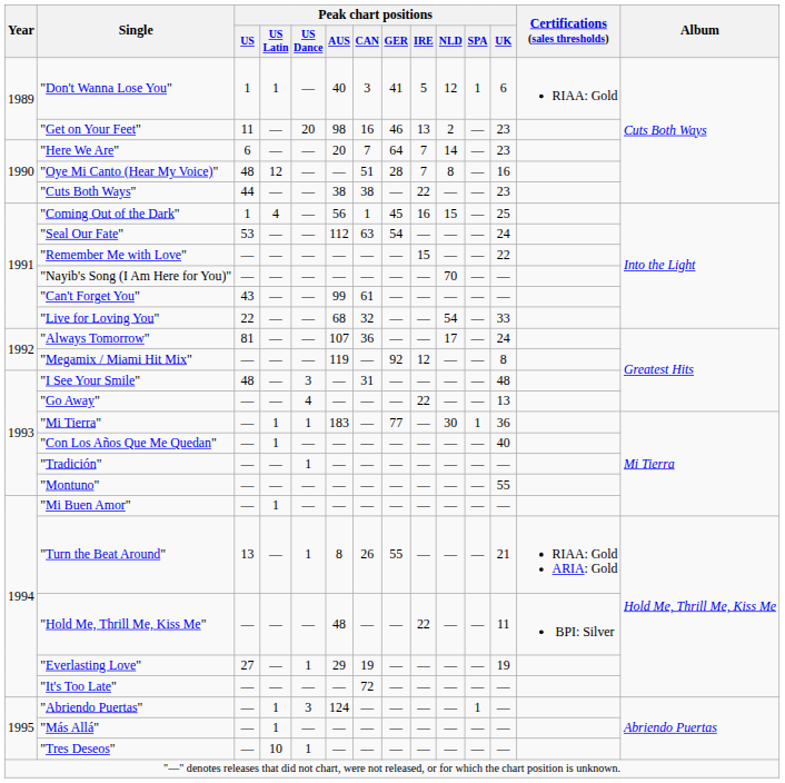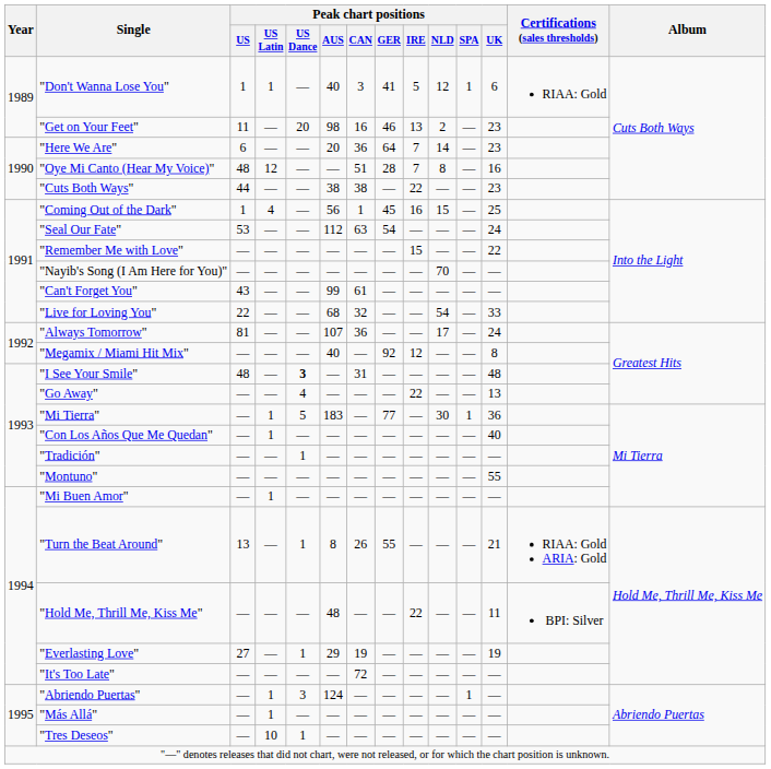 <table class="wikitable">
 <tr>
 <th scope="col" rowspan="2">Year</th>
 <th scope="col" rowspan="2">Single</th>
 <th scope="col" colspan="10">Peak chart positions</th>
 <th scope="col" rowspan="2"><a href='#'>Certifications</a><br><small>(<a href='#'>sales thresholds</a>)</small></th>
 <th scope="col" rowspan="2">Album</th>
 </tr>
 <tr style="font-size:smaller;">
 <th width="25"><a href='#'>US</a><br></th>
 <th width="25"><a href='#'>US<br>Latin</a><br></th>
 <th width="25"><a href='#'>US<br>Dance</a><br></th>
 <th width="25"><a href='#'>AUS</a><br></th>
 <th width="25"><a href='#'>CAN</a><br></th>
 <th width="25"><a href='#'>GER</a><br></th>
 <th width="25"><a href='#'>IRE</a><br></th>
 <th width="25"><a href='#'>NLD</a><br></th>
 <th width="25"><a href='#'>SPA</a><br></th>
 <th width="25"><a href='#'>UK</a><br></th>
 </tr>
 <tr style="text-align:center;">
 <td style="text-align:left;" rowspan="2">1989</td>
 <td align="left">"<a href='#'>Don't Wanna Lose You</a>"</td>
 <td>1</td>
 <td>1</td>
 <td>—</td>
 <td>40</td>
 <td>3</td>
 <td>41</td>
 <td>5</td>
 <td>12</td>
 <td>1</td>
 <td>6</td>
 <td><br><ul><li>RIAA: Gold</li></ul></td>
 <td style="text-align:left;" rowspan="5"><em><a href='#'>Cuts Both Ways</a></em></td>
 </tr>
 <tr style="text-align:center;">
 <td align="left">"<a href='#'>Get on Your Feet</a>"</td>
 <td>11</td>
 <td>—</td>
 <td>20</td>
 <td>98</td>
 <td>16</td>
 <td>46</td>
 <td>13</td>
 <td>2</td>
 <td>—</td>
 <td>23</td>
 <td></td>
 </tr>
 <tr style="text-align:center;">
 <td style="text-align:left;" rowspan="3">1990</td>
 <td align="left">"<a href='#'>Here We Are</a>"</td>
 <td>6</td>
 <td>—</td>
 <td>—</td>
 <td>20</td>
-<td>7</td>
+<td>36</td>
 <td>64</td>
 <td>7</td>
 <td>14</td>
 <td>—</td>
 <td>23</td>
 <td></td>
 </tr>
 <tr style="text-align:center;">
 <td align="left">"<a href='#'>Oye Mi Canto (Hear My Voice)</a>"</td>
 <td>48</td>
 <td>12</td>
 <td>—</td>
 <td>—</td>
 <td>51</td>
 <td>28</td>
 <td>7</td>
 <td>8</td>
 <td>—</td>
 <td>16</td>
 <td></td>
 </tr>
 <tr style="text-align:center;">
 <td align="left">"<a href='#'>Cuts Both Ways</a>"</td>
 <td>44</td>
 <td>—</td>
 <td>—</td>
 <td>38</td>
 <td>38</td>
 <td>—</td>
 <td>22</td>
 <td>—</td>
 <td>—</td>
 <td>23</td>
 <td></td>
 </tr>
 <tr style="text-align:center;">
 <td style="text-align:left;" rowspan="6">1991</td>
 <td align="left">"<a href='#'>Coming Out of the Dark</a>"</td>
 <td>1</td>
 <td>4</td>
 <td>—</td>
 <td>56</td>
 <td>1</td>
 <td>45</td>
 <td>16</td>
 <td>15</td>
 <td>—</td>
 <td>25</td>
 <td></td>
 <td style="text-align:left;" rowspan="6"><em><a href='#'>Into the Light</a></em></td>
 </tr>
 <tr style="text-align:center;">
 <td align="left">"<a href='#'>Seal Our Fate</a>"</td>
 <td>53</td>
 <td>—</td>
 <td>—</td>
 <td>112</td>
 <td>63</td>
 <td>54</td>
 <td>—</td>
 <td>—</td>
 <td>—</td>
 <td>24</td>
 <td></td>
 </tr>
 <tr style="text-align:center;">
 <td align="left">"<a href='#'>Remember Me with Love</a>"</td>
 <td>—</td>
 <td>—</td>
 <td>—</td>
 <td>—</td>
 <td>—</td>
 <td>—</td>
 <td>15</td>
 <td>—</td>
 <td>—</td>
 <td>22</td>
 <td></td>
 </tr>
 <tr style="text-align:center;">
 <td align="left">"Nayib's Song (I Am Here for You)"</td>
 <td>—</td>
 <td>—</td>
 <td>—</td>
 <td>—</td>
 <td>—</td>
 <td>—</td>
 <td>—</td>
 <td>70</td>
 <td>—</td>
 <td>—</td>
 <td></td>
 </tr>
 <tr style="text-align:center;">
 <td align="left">"<a href='#'>Can't Forget You</a>"</td>
 <td>43</td>
 <td>—</td>
 <td>—</td>
 <td>99</td>
 <td>61</td>
 <td>—</td>
 <td>—</td>
 <td>—</td>
 <td>—</td>
 <td>—</td>
 <td></td>
 </tr>
 <tr style="text-align:center;">
 <td align="left">"<a href='#'>Live for Loving You</a>"</td>
 <td>22</td>
 <td>—</td>
 <td>—</td>
 <td>68</td>
 <td>32</td>
 <td>—</td>
 <td>—</td>
 <td>54</td>
 <td>—</td>
 <td>33</td>
 <td></td>
 </tr>
 <tr style="text-align:center;">
 <td style="text-align:left;" rowspan="2">1992</td>
 <td align="left">"<a href='#'>Always Tomorrow</a>"</td>
 <td>81</td>
 <td>—</td>
 <td>—</td>
 <td>107</td>
 <td>36</td>
 <td>—</td>
 <td>—</td>
 <td>17</td>
 <td>—</td>
 <td>24</td>
 <td></td>
 <td style="text-align:left;" rowspan="4"><em><a href='#'>Greatest Hits</a></em></td>
 </tr>
 <tr style="text-align:center;">
 <td align="left">"<a href='#'>Megamix / Miami Hit Mix</a>"</td>
 <td>—</td>
 <td>—</td>
 <td>—</td>
-<td>119</td>
+<td>40</td>
 <td>—</td>
 <td>92</td>
 <td>12</td>
 <td>—</td>
 <td>—</td>
 <td>8</td>
 <td></td>
 </tr>
 <tr style="text-align:center;">
 <td style="text-align:left;" rowspan="6">1993</td>
 <td align="left">"<a href='#'>I See Your Smile</a>"</td>
 <td>48</td>
 <td>—</td>
-<td>3</td>
+<td><strong>3</strong></td>
 <td>—</td>
 <td>31</td>
 <td>—</td>
 <td>—</td>
 <td>—</td>
 <td>—</td>
 <td>48</td>
 <td></td>
 </tr>
 <tr style="text-align:center;">
 <td align="left">"<a href='#'>Go Away</a>"</td>
 <td>—</td>
 <td>—</td>
 <td>4</td>
 <td>—</td>
 <td>—</td>
 <td>—</td>
 <td>22</td>
 <td>—</td>
 <td>—</td>
 <td>13</td>
 <td></td>
 </tr>
 <tr style="text-align:center;">
 <td align="left">"<a href='#'>Mi Tierra</a>"</td>
 <td>—</td>
 <td>1</td>
-<td>1</td>
+<td>5</td>
 <td>183</td>
 <td>—</td>
 <td>77</td>
 <td>—</td>
 <td>30</td>
 <td>1</td>
 <td>36</td>
 <td></td>
 <td style="text-align:left;" rowspan="5"><em><a href='#'>Mi Tierra</a></em></td>
 </tr>
 <tr style="text-align:center;">
 <td align="left">"<a href='#'>Con Los Años Que Me Quedan</a>"</td>
 <td>—</td>
 <td>1</td>
 <td>—</td>
 <td>—</td>
 <td>—</td>
 <td>—</td>
 <td>—</td>
 <td>—</td>
 <td>—</td>
 <td>40</td>
 <td></td>
 </tr>
 <tr style="text-align:center;">
 <td align="left">"<a href='#'>Tradición</a>"</td>
 <td>—</td>
 <td>—</td>
 <td>1</td>
 <td>—</td>
 <td>—</td>
 <td>—</td>
 <td>—</td>
 <td>—</td>
 <td>—</td>
 <td>—</td>
 <td></td>
 </tr>
 <tr style="text-align:center;">
 <td align="left">"<a href='#'>Montuno</a>"</td>
 <td>—</td>
 <td>—</td>
 <td>—</td>
 <td>—</td>
 <td>—</td>
 <td>—</td>
 <td>—</td>
 <td>—</td>
 <td>—</td>
 <td>55</td>
 <td></td>
 </tr>
 <tr style="text-align:center;">
 <td style="text-align:left;" rowspan="5">1994</td>
 <td align="left">"<a href='#'>Mi Buen Amor</a>"</td>
 <td>—</td>
 <td>1</td>
 <td>—</td>
 <td>—</td>
 <td>—</td>
 <td>—</td>
 <td>—</td>
 <td>—</td>
 <td>—</td>
 <td>—</td>
 <td></td>
 </tr>
 <tr style="text-align:center;">
 <td align="left">"<a href='#'>Turn the Beat Around</a>"</td>
 <td>13</td>
 <td>—</td>
 <td>1</td>
 <td>8</td>
 <td>26</td>
 <td>55</td>
 <td>—</td>
 <td>—</td>
 <td>—</td>
 <td>21</td>
 <td><br><ul><li>RIAA: Gold</li><li><a href='#'>ARIA</a>: Gold</li></ul></td>
 <td style="text-align:left;" rowspan="4"><em><a href='#'>Hold Me, Thrill Me, Kiss Me</a></em></td>
 </tr>
 <tr style="text-align:center;">
 <td align="left">"<a href='#'>Hold Me, Thrill Me, Kiss Me</a>"</td>
 <td>—</td>
 <td>—</td>
 <td>—</td>
 <td>48</td>
 <td>—</td>
 <td>—</td>
 <td>22</td>
 <td>—</td>
 <td>—</td>
 <td>11</td>
 <td><br><ul><li>BPI: Silver</li></ul></td>
 </tr>
 <tr style="text-align:center;">
 <td align="left">"<a href='#'>Everlasting Love</a>"</td>
 <td>27</td>
 <td>—</td>
 <td>1</td>
 <td>29</td>
 <td>19</td>
 <td>—</td>
 <td>—</td>
 <td>—</td>
 <td>—</td>
 <td>19</td>
 <td></td>
 </tr>
 <tr style="text-align:center;">
 <td align="left">"<a href='#'>It's Too Late</a>"</td>
 <td>—</td>
 <td>—</td>
 <td>—</td>
 <td>—</td>
 <td>72</td>
 <td>—</td>
 <td>—</td>
 <td>—</td>
 <td>—</td>
 <td>—</td>
 <td></td>
 </tr>
 <tr style="text-align:center;">
 <td style="text-align:left;" rowspan="3">1995</td>
 <td align="left">"<a href='#'>Abriendo Puertas</a>"</td>
 <td>—</td>
 <td>1</td>
 <td>3</td>
 <td>124</td>
 <td>—</td>
 <td>—</td>
 <td>—</td>
 <td>—</td>
 <td>1</td>
 <td>—</td>
 <td></td>
 <td style="text-align:left;" rowspan="3"><em><a href='#'>Abriendo Puertas</a></em></td>
 </tr>
 <tr style="text-align:center;">
 <td align="left">"<a href='#'>Más Allá</a>"</td>
 <td>—</td>
 <td>1</td>
 <td>—</td>
 <td>—</td>
 <td>—</td>
 <td>—</td>
 <td>—</td>
 <td>—</td>
 <td>—</td>
 <td>—</td>
 <td></td>
 </tr>
 <tr style="text-align:center;">
 <td align="left">"<a href='#'>Tres Deseos</a>"</td>
 <td>—</td>
 <td>10</td>
 <td>1</td>
 <td>—</td>
 <td>—</td>
 <td>—</td>
 <td>—</td>
 <td>—</td>
 <td>—</td>
 <td>—</td>
 <td></td>
 </tr>
 <tr>
 <td colspan="21" style="text-align:center; font-size:85%">"—" denotes releases that did not chart, were not released, or for which the chart position is unknown.</td>
 </tr>
 </table>
